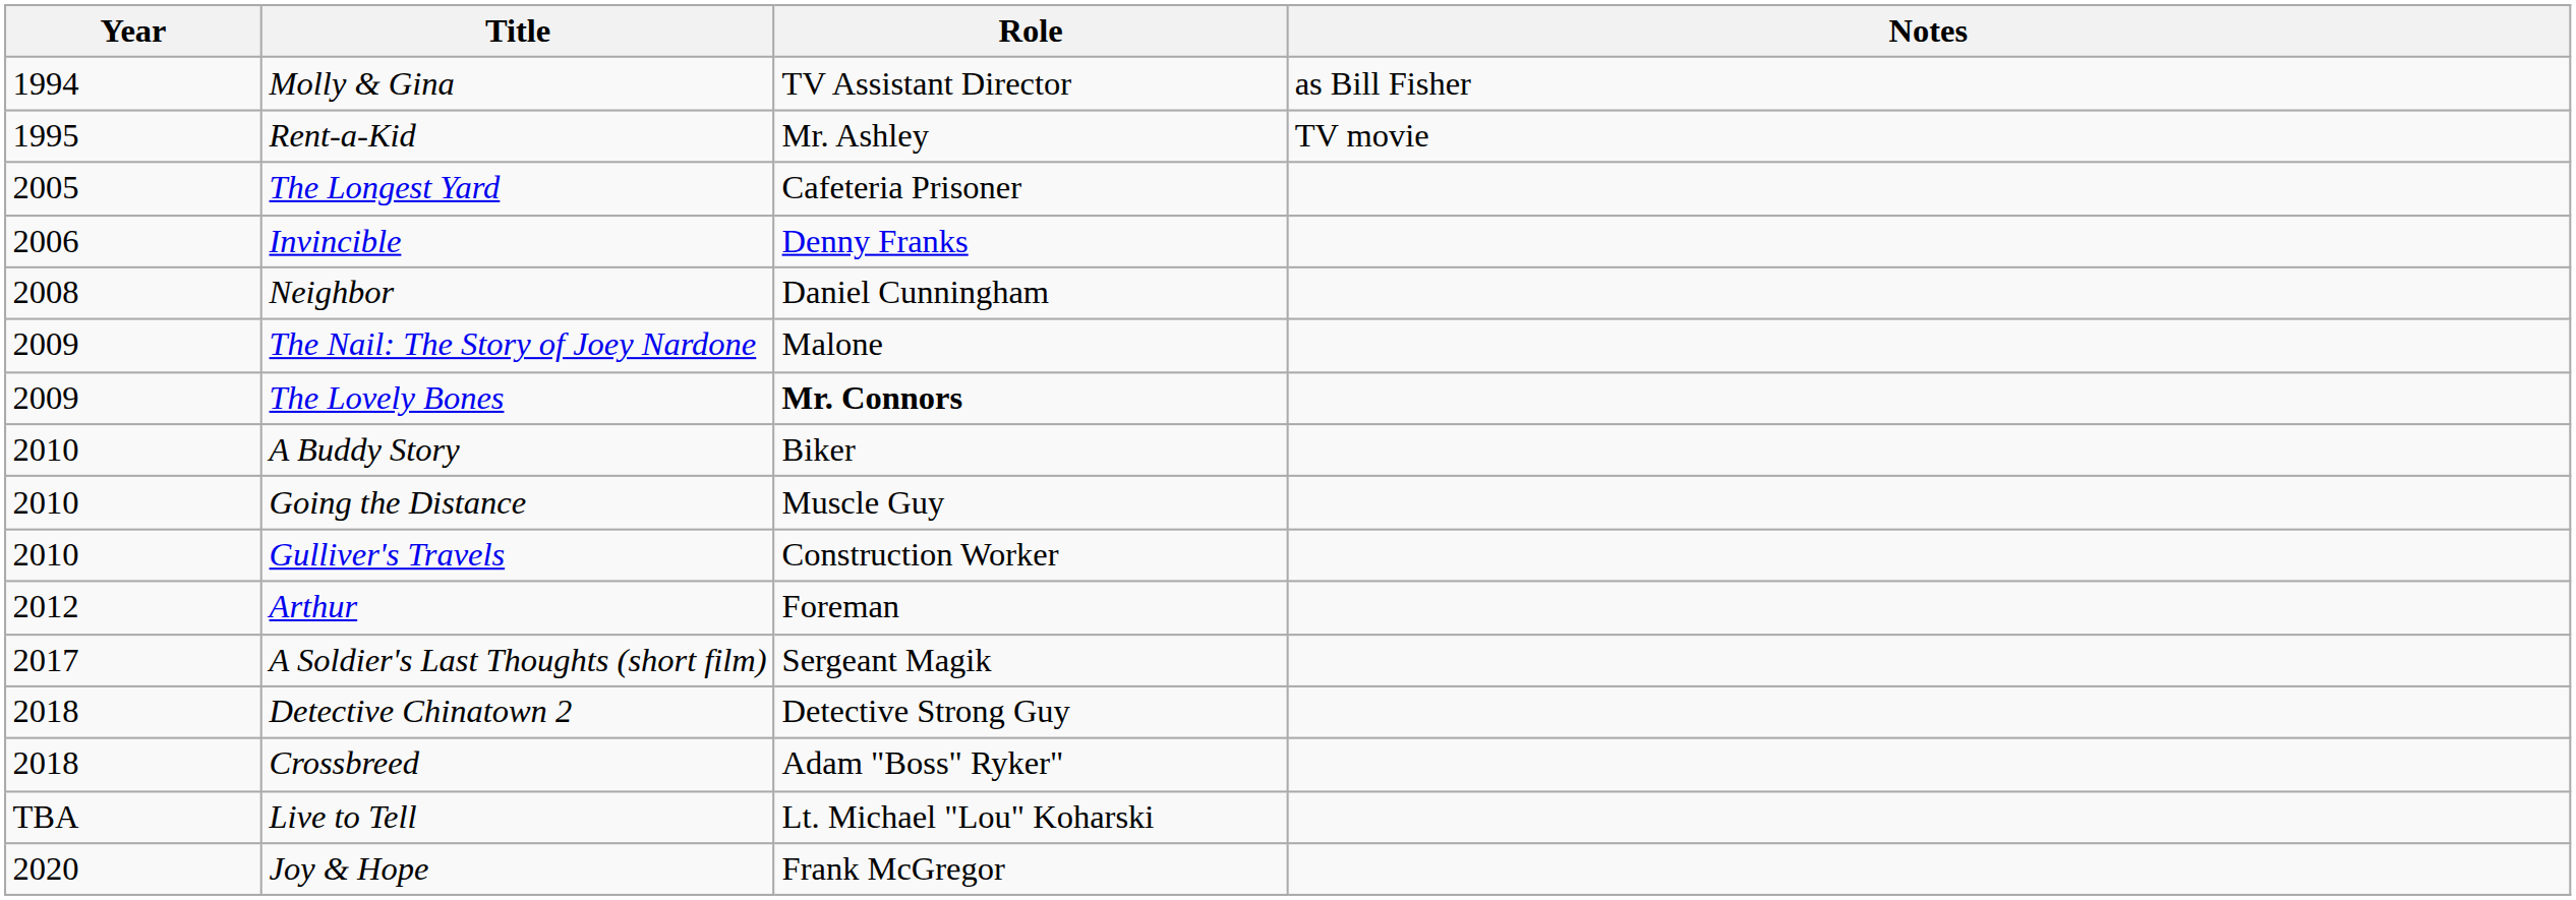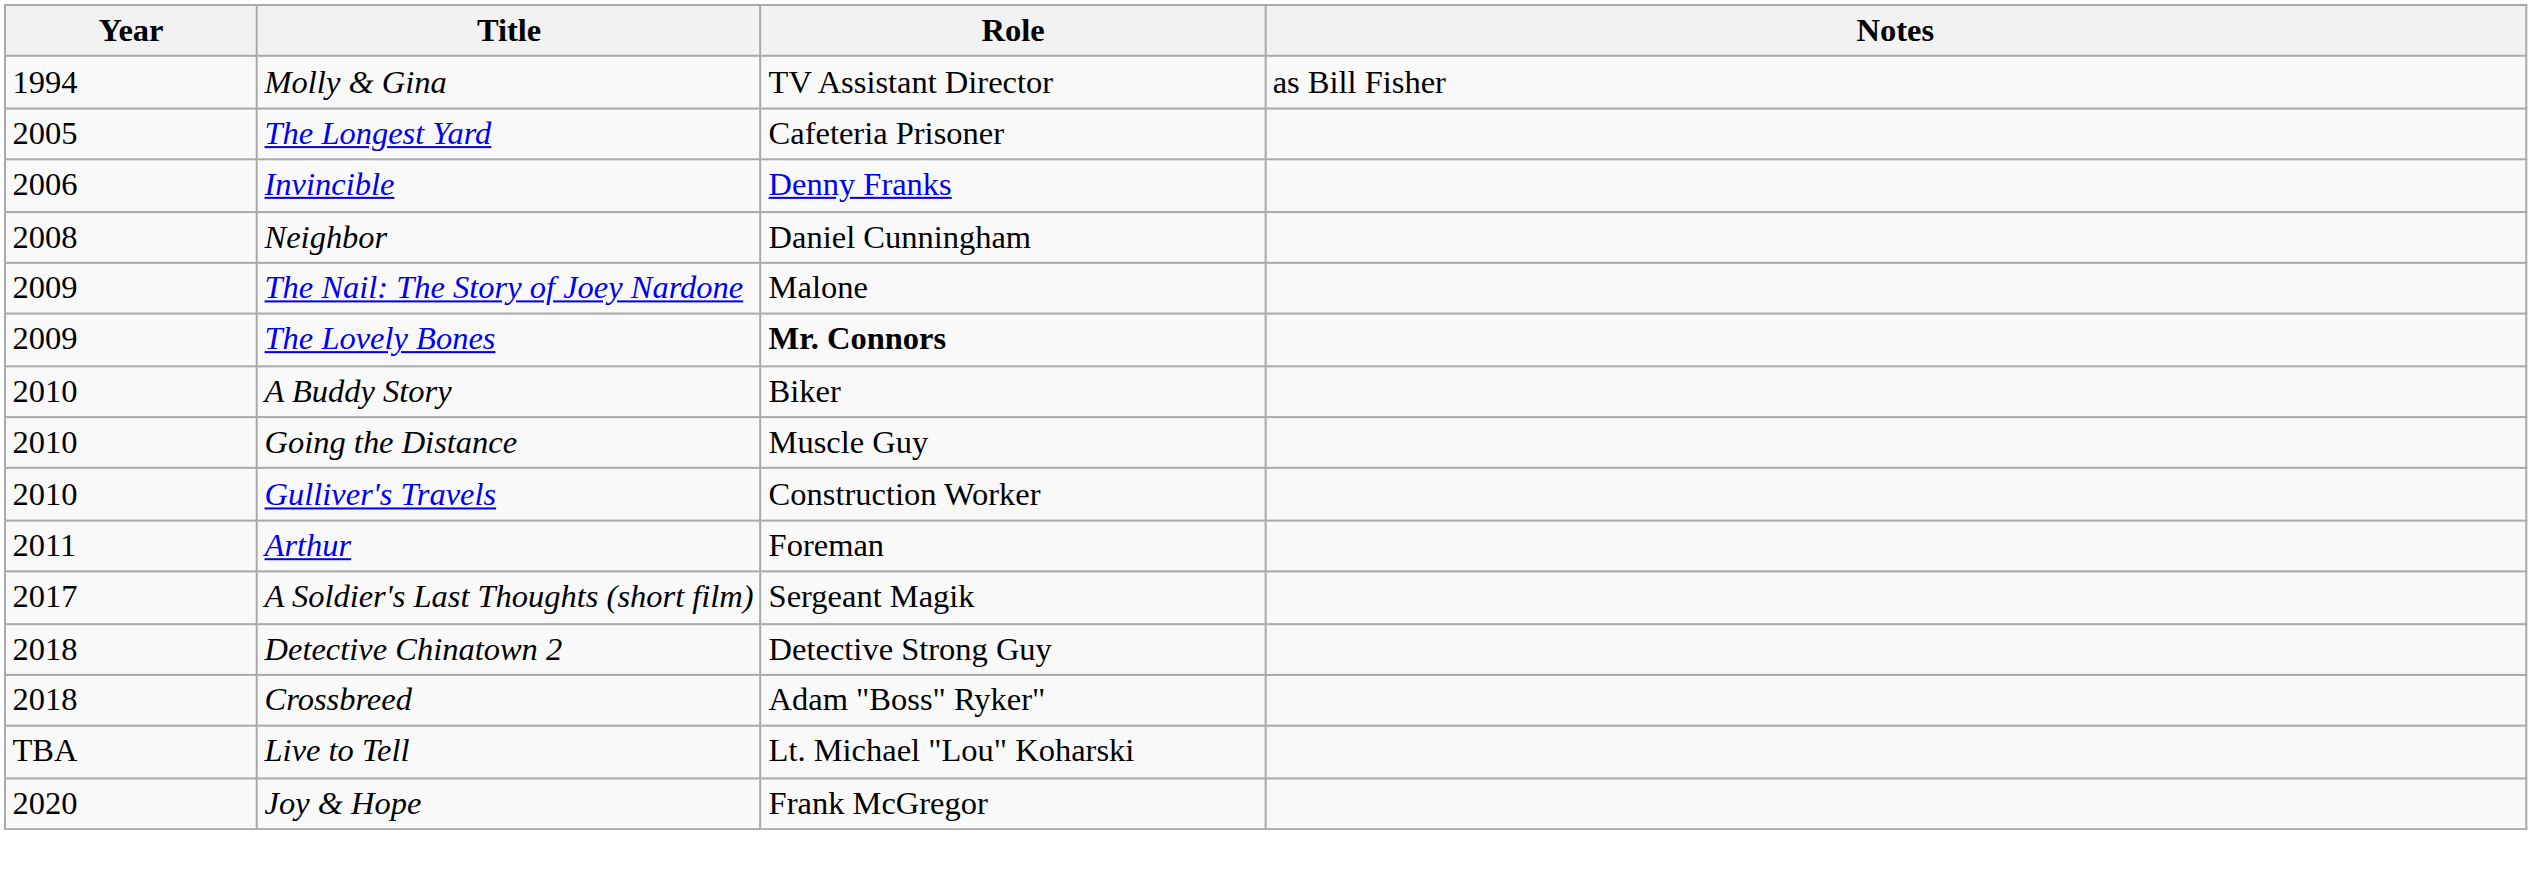 <table class="wikitable sortable">
 <tr>
 <th style="width:10%;">Year</th>
 <th style="width:20%;">Title</th>
 <th style="width:20%;">Role</th>
 <th style="width:50%;" class="unsortable">Notes</th>
 </tr>
 <tr>
 <td>1994</td>
 <td><em>Molly & Gina</em></td>
 <td>TV Assistant Director</td>
 <td>as Bill Fisher</td>
-</tr>
-<tr>
-<td>1995</td>
-<td><em>Rent-a-Kid</em></td>
-<td>Mr. Ashley</td>
-<td>TV movie</td>
 </tr>
 <tr>
 <td>2005</td>
 <td><em><a href='#'>The Longest Yard</a></em></td>
 <td>Cafeteria Prisoner</td>
 <td></td>
 </tr>
 <tr>
 <td>2006</td>
 <td><em><a href='#'>Invincible</a></em></td>
 <td><a href='#'>Denny Franks</a></td>
 <td></td>
 </tr>
 <tr>
 <td>2008</td>
 <td><em>Neighbor</em></td>
 <td>Daniel Cunningham</td>
 <td></td>
 </tr>
 <tr>
 <td>2009</td>
 <td><em><a href='#'>The Nail: The Story of Joey Nardone</a></em></td>
 <td>Malone</td>
 <td></td>
 </tr>
 <tr>
 <td>2009</td>
 <td><em><a href='#'>The Lovely Bones</a></em></td>
 <td><strong>Mr. Connors</strong></td>
 <td></td>
 </tr>
 <tr>
 <td>2010</td>
 <td><em>A Buddy Story</em></td>
 <td>Biker</td>
 <td></td>
 </tr>
 <tr>
 <td>2010</td>
 <td><em>Going the Distance</em></td>
 <td>Muscle Guy</td>
 <td></td>
 </tr>
 <tr>
 <td>2010</td>
 <td><em><a href='#'>Gulliver's Travels</a></em></td>
 <td>Construction Worker</td>
 <td></td>
 </tr>
 <tr>
-<td>2012</td>
+<td>2011</td>
 <td><em><a href='#'>Arthur</a></em></td>
 <td>Foreman</td>
 <td></td>
 </tr>
 <tr>
 <td>2017</td>
 <td><em>A Soldier's Last Thoughts (short film)</em></td>
 <td>Sergeant Magik</td>
 </tr>
 <tr>
 <td>2018</td>
 <td><em>Detective Chinatown 2</em></td>
 <td>Detective Strong Guy</td>
 <td></td>
 </tr>
 <tr>
 <td>2018</td>
 <td><em>Crossbreed</em></td>
 <td>Adam "Boss" Ryker"</td>
 <td></td>
 </tr>
 <tr>
 <td>TBA</td>
 <td><em>Live to Tell</em></td>
 <td>Lt. Michael "Lou" Koharski</td>
 <td></td>
 </tr>
 <tr>
 <td>2020</td>
 <td><em>Joy & Hope</em></td>
 <td>Frank McGregor</td>
 <td></td>
 </tr>
 </table>
